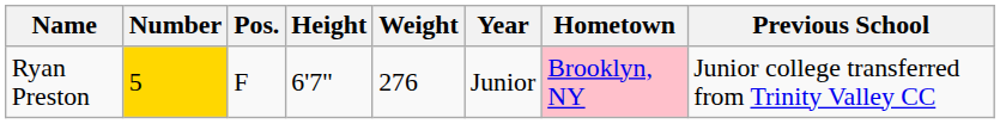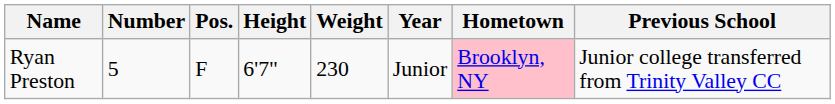 <table class="wikitable sortable" border="1">
 <tr>
 <th>Name</th>
 <th>Number</th>
 <th>Pos.</th>
 <th>Height</th>
 <th>Weight</th>
 <th>Year</th>
 <th>Hometown</th>
 <th class="unsortable">Previous School</th>
 </tr>
 <tr>
 <td>Ryan Preston</td>
-<td style="background: gold;">5</td>
+<td>5</td>
 <td>F</td>
 <td>6'7"</td>
-<td>276</td>
+<td>230</td>
 <td>Junior</td>
 <td style="background: pink;"><a href='#'>Brooklyn, NY</a></td>
 <td>Junior college transferred from <a href='#'>Trinity Valley CC</a></td>
 </tr>
 </table>
